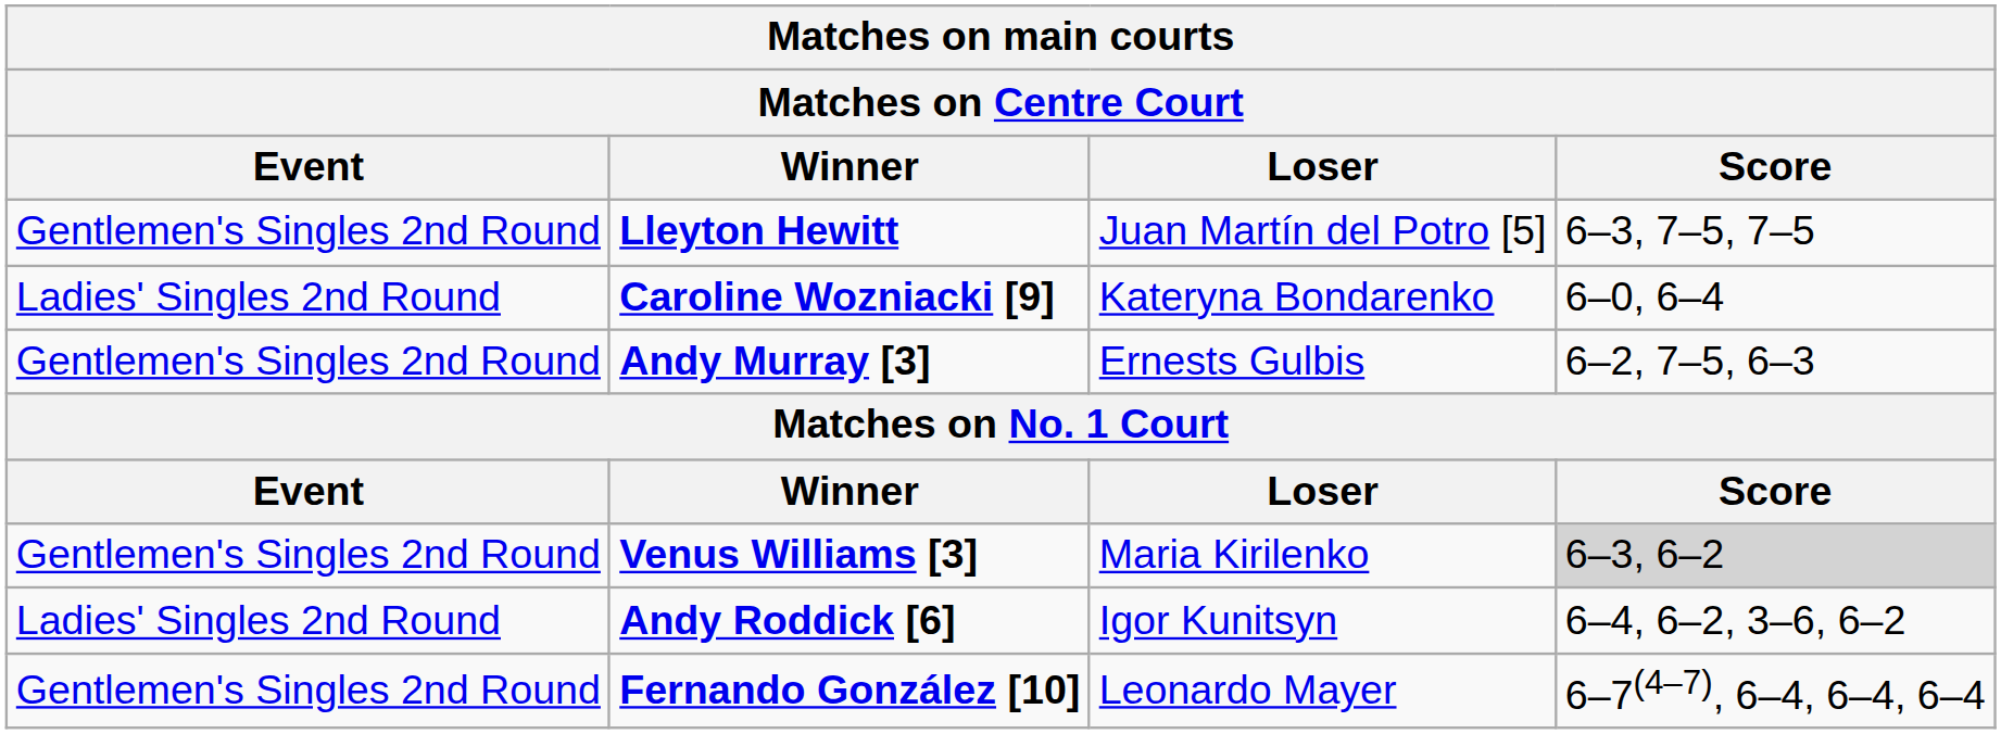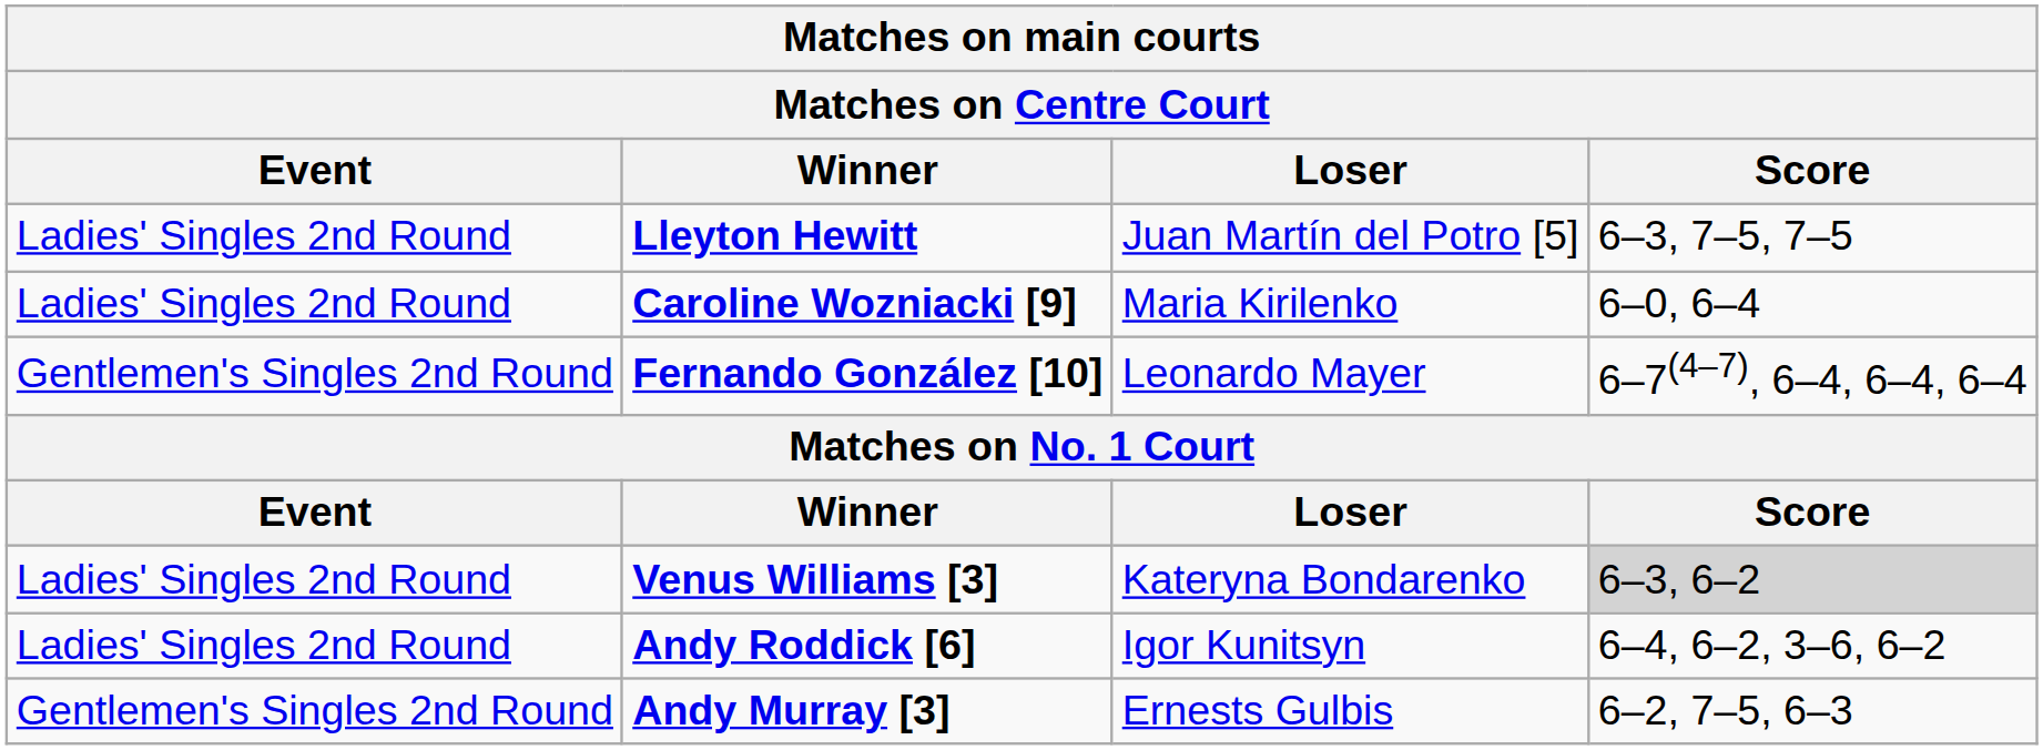 <table class="wikitable collapsible uncollapsed" style="margin:auto;">
 <tr>
 <th colspan="4" style="white-space:nowrap;">Matches on main courts</th>
 </tr>
 <tr>
 <th colspan="4">Matches on <a href='#'>Centre Court</a></th>
 </tr>
 <tr>
 <th>Event</th>
 <th>Winner</th>
 <th>Loser</th>
 <th>Score</th>
 </tr>
 <tr>
-<td><a href='#'>Gentlemen's Singles 2nd Round</a></td>
+<td><a href='#'>Ladies' Singles 2nd Round</a></td>
 <td> <strong><a href='#'>Lleyton Hewitt</a></strong></td>
 <td> <a href='#'>Juan Martín del Potro</a> [5]</td>
 <td>6–3, 7–5, 7–5</td>
 </tr>
 <tr>
 <td><a href='#'>Ladies' Singles 2nd Round</a></td>
 <td> <strong><a href='#'>Caroline Wozniacki</a> [9]</strong></td>
-<td> <a href='#'>Kateryna Bondarenko</a></td>
+<td> <a href='#'>Maria Kirilenko</a></td>
 <td>6–0, 6–4</td>
 </tr>
 <tr>
 <td><a href='#'>Gentlemen's Singles 2nd Round</a></td>
-<td> <strong><a href='#'>Andy Murray</a> [3]</strong></td>
-<td> <a href='#'>Ernests Gulbis</a></td>
-<td>6–2, 7–5, 6–3</td>
+<td> <strong><a href='#'>Fernando González</a> [10]</strong></td>
+<td> <a href='#'>Leonardo Mayer</a></td>
+<td>6–7<sup>(4–7)</sup>, 6–4, 6–4, 6–4</td>
 </tr>
 <tr>
 <th colspan="4">Matches on <a href='#'>No. 1 Court</a></th>
 </tr>
 <tr>
 <th>Event</th>
 <th>Winner</th>
 <th>Loser</th>
 <th>Score</th>
 </tr>
 <tr>
-<td><a href='#'>Gentlemen's Singles 2nd Round</a></td>
+<td><a href='#'>Ladies' Singles 2nd Round</a></td>
 <td> <strong><a href='#'>Venus Williams</a> [3]</strong></td>
-<td> <a href='#'>Maria Kirilenko</a></td>
+<td> <a href='#'>Kateryna Bondarenko</a></td>
 <td style="background: lightgrey;">6–3, 6–2</td>
 </tr>
 <tr>
 <td><a href='#'>Ladies' Singles 2nd Round</a></td>
 <td> <strong><a href='#'>Andy Roddick</a> [6]</strong></td>
 <td> <a href='#'>Igor Kunitsyn</a></td>
 <td>6–4, 6–2, 3–6, 6–2</td>
 </tr>
 <tr>
 <td><a href='#'>Gentlemen's Singles 2nd Round</a></td>
-<td> <strong><a href='#'>Fernando González</a> [10]</strong></td>
-<td> <a href='#'>Leonardo Mayer</a></td>
-<td>6–7<sup>(4–7)</sup>, 6–4, 6–4, 6–4</td>
+<td> <strong><a href='#'>Andy Murray</a> [3]</strong></td>
+<td> <a href='#'>Ernests Gulbis</a></td>
+<td>6–2, 7–5, 6–3</td>
 </tr>
 </table>
